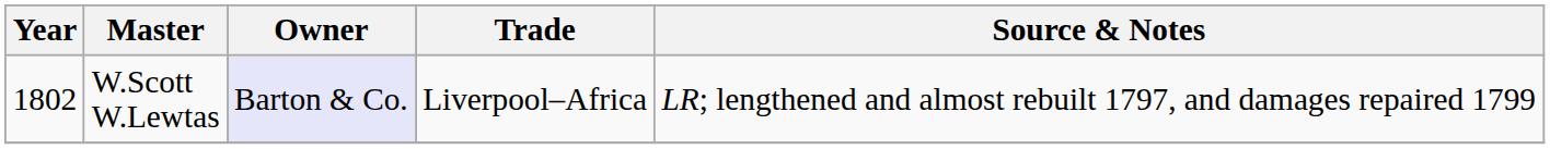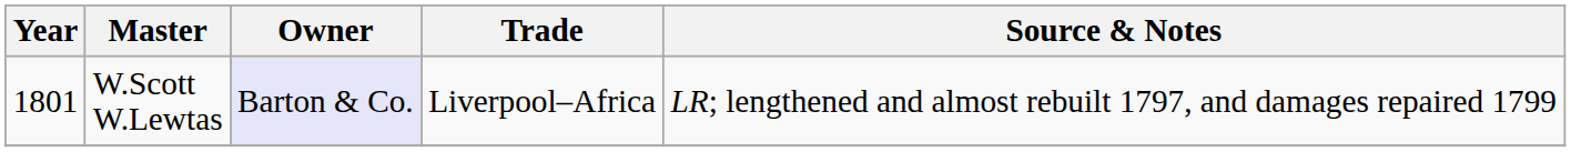 <table class=" wikitable">
 <tr>
 <th>Year</th>
 <th>Master</th>
 <th>Owner</th>
 <th>Trade</th>
 <th>Source & Notes</th>
 </tr>
 <tr>
-<td>1802</td>
+<td>1801</td>
 <td>W.Scott<br>W.Lewtas</td>
 <td style="background: lavender;">Barton & Co.</td>
 <td>Liverpool–Africa</td>
 <td><em>LR</em>; lengthened and almost rebuilt 1797, and damages repaired 1799</td>
 </tr>
 <tr>
 </tr>
 </table>
